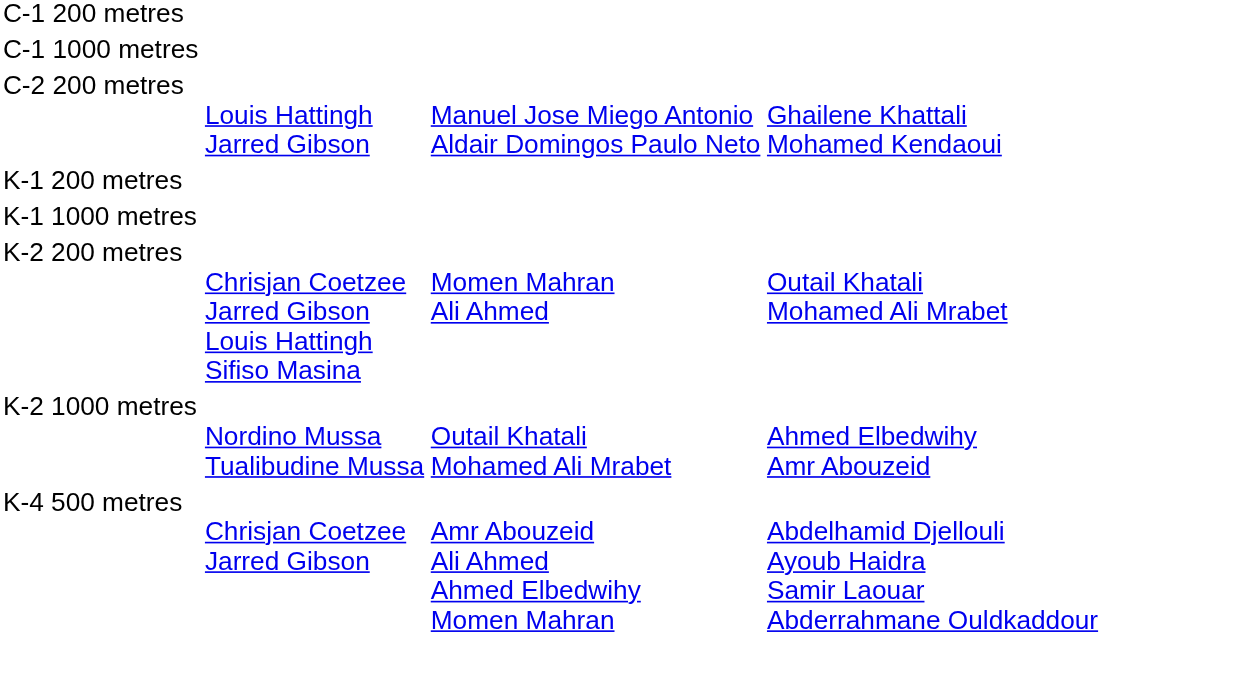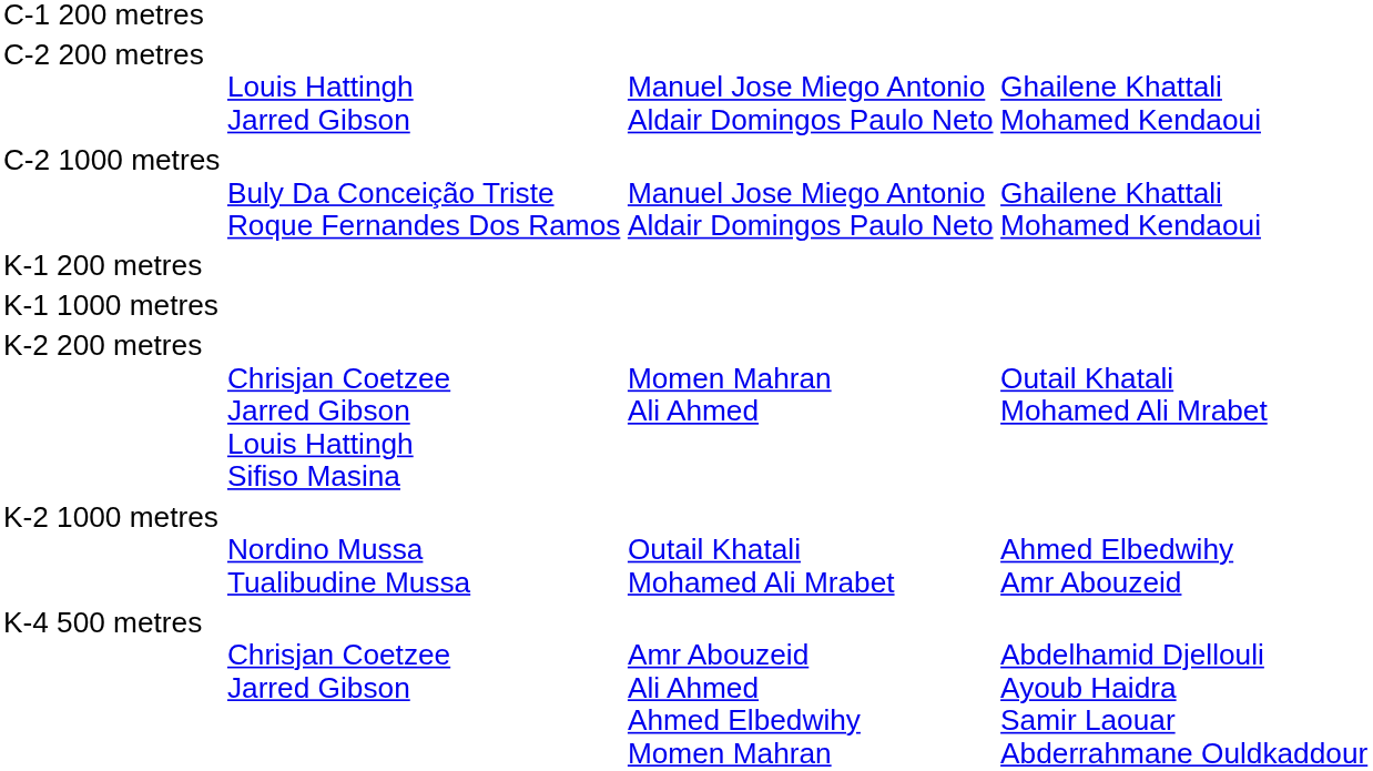 <table>
 <tr>
 <td>C-1 200 metres</td>
 <td></td>
 <td></td>
 <td></td>
 </tr>
-<tr>
-<td>C-1 1000 metres</td>
-<td></td>
-<td></td>
-<td></td>
-</tr>
 <tr valign="top">
 <td>C-2 200 metres</td>
 <td><br><a href='#'>Louis Hattingh</a><br><a href='#'>Jarred Gibson</a></td>
+<td><br><a href='#'>Manuel Jose Miego Antonio</a><br><a href='#'>Aldair Domingos Paulo Neto</a></td>
+<td><br><a href='#'>Ghailene Khattali</a><br><a href='#'>Mohamed Kendaoui</a></td>
+</tr>
+<tr valign="top">
+<td>C-2 1000 metres</td>
+<td><br><a href='#'>Buly Da Conceição Triste</a><br><a href='#'>Roque Fernandes Dos Ramos</a></td>
 <td><br><a href='#'>Manuel Jose Miego Antonio</a><br><a href='#'>Aldair Domingos Paulo Neto</a></td>
 <td><br><a href='#'>Ghailene Khattali</a><br><a href='#'>Mohamed Kendaoui</a></td>
 </tr>
 <tr>
 <td>K-1 200 metres</td>
 <td></td>
 <td></td>
 <td></td>
 </tr>
 <tr>
 <td>K-1 1000 metres</td>
 <td></td>
 <td></td>
 <td></td>
 </tr>
 <tr valign="top">
 <td>K-2 200 metres</td>
 <td><br><a href='#'>Chrisjan Coetzee</a><br><a href='#'>Jarred Gibson</a><br><a href='#'>Louis Hattingh</a><br><a href='#'>Sifiso Masina</a></td>
 <td><br><a href='#'>Momen Mahran</a><br><a href='#'>Ali Ahmed</a></td>
 <td><br><a href='#'>Outail Khatali</a><br><a href='#'>Mohamed Ali Mrabet</a></td>
 </tr>
 <tr valign="top">
 <td>K-2 1000 metres</td>
 <td><br><a href='#'>Nordino Mussa</a><br><a href='#'>Tualibudine Mussa</a></td>
 <td><br><a href='#'>Outail Khatali</a><br><a href='#'>Mohamed Ali Mrabet</a></td>
 <td><br><a href='#'>Ahmed Elbedwihy</a><br><a href='#'>Amr Abouzeid</a></td>
 </tr>
 <tr valign="top">
 <td>K-4 500 metres</td>
 <td><br><a href='#'>Chrisjan Coetzee</a><br><a href='#'>Jarred Gibson</a></td>
 <td><br><a href='#'>Amr Abouzeid</a><br><a href='#'>Ali Ahmed</a><br><a href='#'>Ahmed Elbedwihy</a><br><a href='#'>Momen Mahran</a></td>
 <td><br><a href='#'>Abdelhamid Djellouli</a><br><a href='#'>Ayoub Haidra</a><br><a href='#'>Samir Laouar</a><br><a href='#'>Abderrahmane Ouldkaddour</a></td>
 </tr>
 </table>
